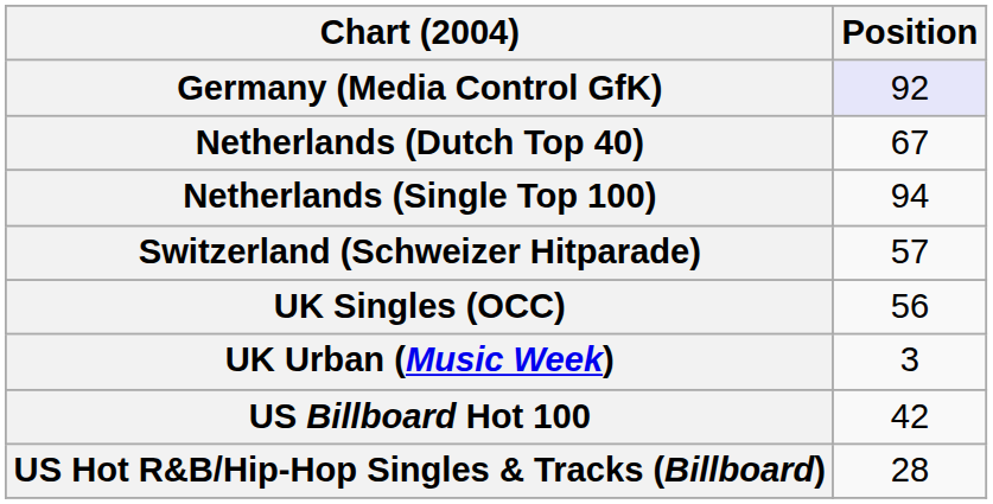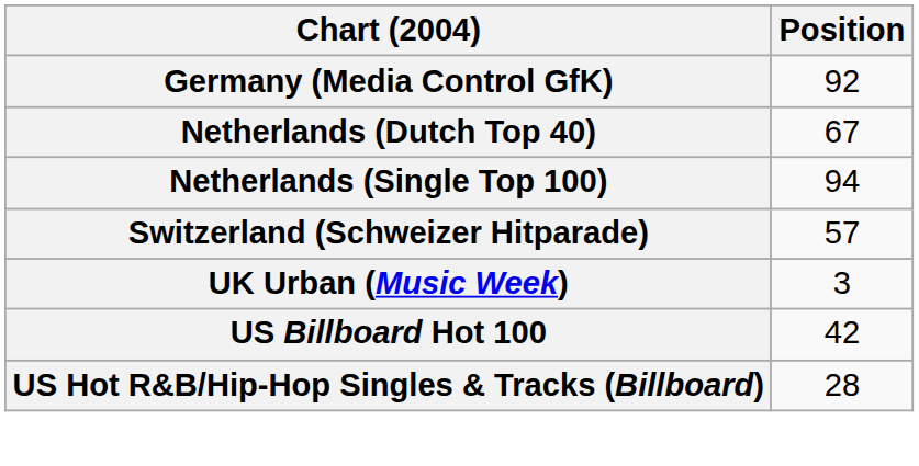 <table class="wikitable sortable plainrowheaders" style="text-align:center">
 <tr>
 <th scope="col">Chart (2004)</th>
 <th scope="col">Position</th>
 </tr>
 <tr>
 <th scope="row">Germany (Media Control GfK)</th>
-<td style="background: lavender;">92</td>
+<td>92</td>
 </tr>
 <tr>
 <th scope="row">Netherlands (Dutch Top 40)</th>
 <td>67</td>
 </tr>
 <tr>
 <th scope="row">Netherlands (Single Top 100)</th>
 <td>94</td>
 </tr>
 <tr>
 <th scope="row">Switzerland (Schweizer Hitparade)</th>
 <td>57</td>
 </tr>
 <tr>
-<th scope="row">UK Singles (OCC)<br></th>
-<td>56</td>
-</tr>
-<tr>
 <th scope="row">UK Urban (<em><a href='#'>Music Week</a></em>)<br></th>
 <td>3</td>
 </tr>
 <tr>
 <th scope="row">US <em>Billboard</em> Hot 100</th>
 <td>42</td>
 </tr>
 <tr>
 <th scope="row">US Hot R&B/Hip-Hop Singles & Tracks (<em>Billboard</em>)</th>
 <td>28</td>
 </tr>
 </table>
